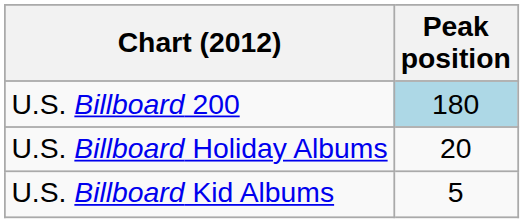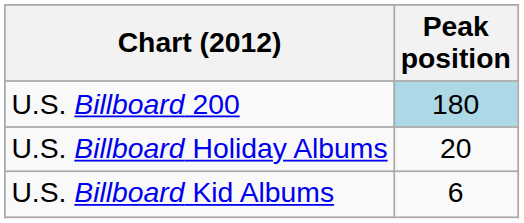 <table class="wikitable sortable">
 <tr>
 <th>Chart (2012)</th>
 <th>Peak<br>position</th>
 </tr>
 <tr>
 <td>U.S. <a href='#'><em>Billboard</em> 200</a></td>
 <td style="background: lightblue; text-align:center;">180</td>
 </tr>
 <tr>
 <td>U.S. <a href='#'><em>Billboard</em> Holiday Albums</a></td>
 <td style="text-align:center;">20</td>
 </tr>
 <tr>
 <td>U.S. <a href='#'><em>Billboard</em> Kid Albums</a></td>
-<td style="text-align:center;">5</td>
+<td style="text-align:center;">6</td>
 </tr>
 </table>
